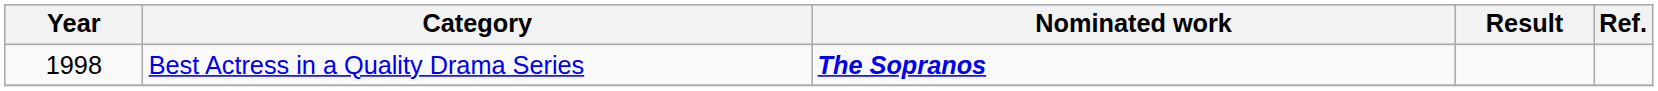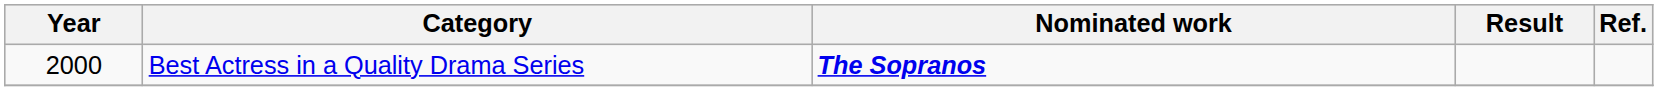 <table class=wikitable>
 <tr>
 <th scope="col" style="width:5em;">Year</th>
 <th scope="col" style="width:26em;">Category</th>
 <th scope="col" style="width:25em;">Nominated work</th>
 <th scope="col" style="width:5em;">Result</th>
 <th>Ref.</th>
 </tr>
 <tr>
-<td style="text-align:center;">1998</td>
+<td style="text-align:center;">2000</td>
 <td><a href='#'>Best Actress in a Quality Drama Series</a></td>
 <td><strong><em><a href='#'>The Sopranos</a></em></strong></td>
 <td></td>
 <td></td>
 </tr>
 <tr>
 </tr>
 </table>
